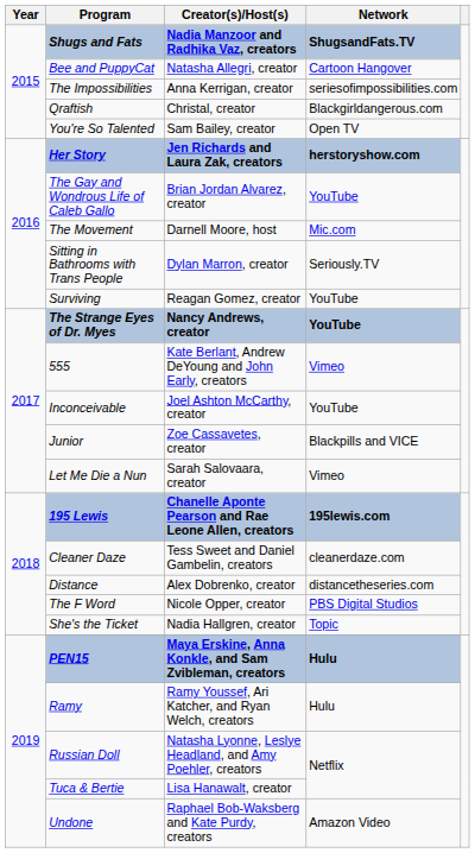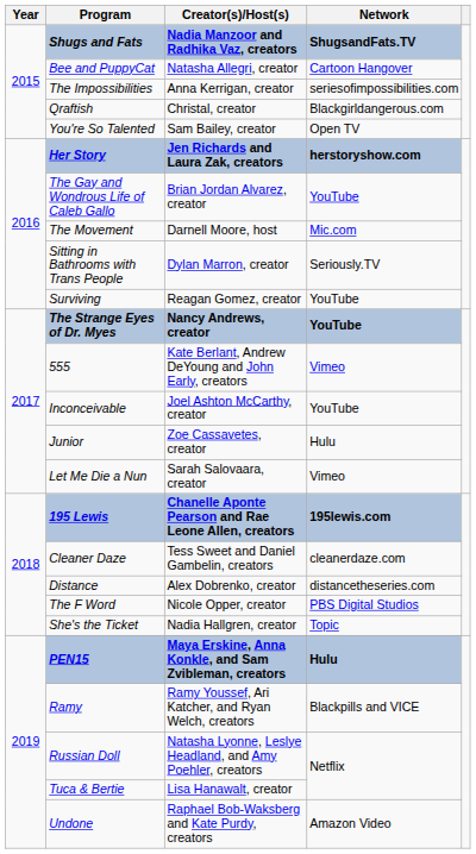 <table class="wikitable" width="95%" cellpadding="5">
 <tr>
 <th width="100"><strong>Year</strong></th>
 <th width="400"><strong>Program</strong></th>
 <th width="400"><strong>Creator(s)/Host(s)</strong></th>
 <th width="150"><strong>Network</strong></th>
 <th width="25"><strong></strong></th>
 </tr>
 <tr>
 <td rowspan="5" style="text-align:center;"><a href='#'>2015</a></td>
 <td style="background:#B0C4DE"><strong><em>Shugs and Fats</em></strong></td>
 <td style="background:#B0C4DE"><strong><a href='#'>Nadia Manzoor</a> and <a href='#'>Radhika Vaz</a>, creators</strong></td>
 <td style="background:#B0C4DE"><strong>ShugsandFats.TV</strong></td>
 <td rowspan="5" style="text-align:center;"></td>
 </tr>
 <tr>
 <td><em><a href='#'>Bee and PuppyCat</a></em></td>
 <td><a href='#'>Natasha Allegri</a>, creator</td>
 <td><a href='#'>Cartoon Hangover</a></td>
 </tr>
 <tr>
 <td><em>The Impossibilities</em></td>
 <td>Anna Kerrigan, creator</td>
 <td>seriesofimpossibilities.com</td>
 </tr>
 <tr>
 <td><em>Qraftish</em></td>
 <td>Christal, creator</td>
 <td>Blackgirldangerous.com</td>
 </tr>
 <tr>
 <td><em>You're So Talented</em></td>
 <td>Sam Bailey, creator</td>
 <td>Open TV</td>
 </tr>
 <tr>
 <td rowspan="5" style="text-align:center;"><a href='#'>2016</a></td>
 <td style="background:#B0C4DE"><strong><em><a href='#'>Her Story</a></em></strong></td>
 <td style="background:#B0C4DE"><strong><a href='#'>Jen Richards</a> and Laura Zak, creators</strong></td>
 <td style="background:#B0C4DE"><strong>herstoryshow.com</strong></td>
 <td rowspan="5" style="text-align:center;"></td>
 </tr>
 <tr>
 <td><em><a href='#'>The Gay and Wondrous Life of Caleb Gallo</a></em></td>
 <td><a href='#'>Brian Jordan Alvarez</a>, creator</td>
 <td><a href='#'>YouTube</a></td>
 </tr>
 <tr>
 <td><em>The Movement</em></td>
 <td>Darnell Moore, host</td>
 <td><a href='#'>Mic.com</a></td>
 </tr>
 <tr>
 <td><em>Sitting in Bathrooms with Trans People</em></td>
 <td><a href='#'>Dylan Marron</a>, creator</td>
 <td>Seriously.TV</td>
 </tr>
 <tr>
 <td><em>Surviving</em></td>
 <td>Reagan Gomez, creator</td>
 <td>YouTube</td>
 </tr>
 <tr>
 <td rowspan="5" style="text-align:center;"><a href='#'>2017</a></td>
 <td style="background:#B0C4DE"><strong><em>The Strange Eyes of Dr. Myes</em></strong></td>
 <td style="background:#B0C4DE"><strong>Nancy Andrews, creator</strong></td>
 <td style="background:#B0C4DE"><strong>YouTube</strong></td>
 <td rowspan="5" style="text-align:center;"></td>
 </tr>
 <tr>
 <td><em>555</em></td>
 <td><a href='#'>Kate Berlant</a>, Andrew DeYoung and <a href='#'>John Early</a>, creators</td>
 <td><a href='#'>Vimeo</a></td>
 </tr>
 <tr>
 <td><em>Inconceivable</em></td>
 <td><a href='#'>Joel Ashton McCarthy</a>, creator</td>
 <td>YouTube</td>
 </tr>
 <tr>
 <td><em>Junior</em></td>
 <td><a href='#'>Zoe Cassavetes</a>, creator</td>
-<td>Blackpills and VICE</td>
+<td>Hulu</td>
 </tr>
 <tr>
 <td><em>Let Me Die a Nun</em></td>
 <td>Sarah Salovaara, creator</td>
 <td>Vimeo</td>
 </tr>
 <tr>
 <td rowspan="5" style="text-align:center;"><a href='#'>2018</a></td>
 <td style="background:#B0C4DE"><strong><em><a href='#'>195 Lewis</a></em></strong></td>
 <td style="background:#B0C4DE"><strong><a href='#'>Chanelle Aponte Pearson</a> and Rae Leone Allen, creators</strong></td>
 <td style="background:#B0C4DE"><strong>195lewis.com</strong></td>
 <td rowspan="5" style="text-align:center;"></td>
 </tr>
 <tr>
 <td><em>Cleaner Daze</em></td>
 <td>Tess Sweet and Daniel Gambelin, creators</td>
 <td>cleanerdaze.com</td>
 </tr>
 <tr>
 <td><em>Distance</em></td>
 <td>Alex Dobrenko, creator</td>
 <td>distancetheseries.com</td>
 </tr>
 <tr>
 <td><em>The F Word</em></td>
 <td>Nicole Opper, creator</td>
 <td><a href='#'>PBS Digital Studios</a></td>
 </tr>
 <tr>
 <td><em>She's the Ticket</em></td>
 <td>Nadia Hallgren, creator</td>
 <td><a href='#'>Topic</a></td>
 </tr>
 <tr>
 <td rowspan="5" style="text-align:center;"><a href='#'>2019</a></td>
 <td style="background:#B0C4DE"><strong><em><a href='#'>PEN15</a></em></strong></td>
 <td style="background:#B0C4DE"><strong><a href='#'>Maya Erskine</a>, <a href='#'>Anna Konkle</a>, and Sam Zvibleman, creators</strong></td>
 <td style="background:#B0C4DE"><strong>Hulu</strong></td>
 <td rowspan="5" style="text-align:center;"></td>
 </tr>
 <tr>
 <td><em><a href='#'>Ramy</a></em></td>
 <td><a href='#'>Ramy Youssef</a>, Ari Katcher, and Ryan Welch, creators</td>
-<td>Hulu</td>
+<td>Blackpills and VICE</td>
 </tr>
 <tr>
 <td><em><a href='#'>Russian Doll</a></em></td>
 <td><a href='#'>Natasha Lyonne</a>, <a href='#'>Leslye Headland</a>, and <a href='#'>Amy Poehler</a>, creators</td>
 <td rowspan=2>Netflix</td>
 </tr>
 <tr>
 <td><em><a href='#'>Tuca & Bertie</a></em></td>
 <td><a href='#'>Lisa Hanawalt</a>, creator</td>
 </tr>
 <tr>
 <td><em><a href='#'>Undone</a></em></td>
 <td><a href='#'>Raphael Bob-Waksberg</a> and <a href='#'>Kate Purdy</a>, creators</td>
 <td>Amazon Video</td>
 </tr>
 </table>
